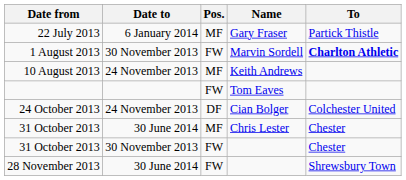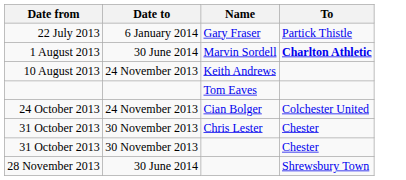 <table class="wikitable" style="text-align:center">
 <tr>
 <th>Date from</th>
 <th>Date to</th>
-<th>Pos.</th>
 <th>Name</th>
 <th>To</th>
 </tr>
 <tr>
 <td align="right">22 July 2013</td>
 <td align="right">6 January 2014</td>
-<td>MF</td>
 <td align="left"> <a href='#'>Gary Fraser</a></td>
 <td align="left"> <a href='#'>Partick Thistle</a></td>
 </tr>
 <tr>
 <td align="right">1 August 2013</td>
-<td align="right">30 November 2013</td>
-<td>FW</td>
+<td align="right">30 June 2014</td>
 <td align="left"> <a href='#'>Marvin Sordell</a></td>
 <td align="left"><strong> <a href='#'>Charlton Athletic</a></strong></td>
 </tr>
 <tr>
 <td align="right">10 August 2013</td>
 <td align="right">24 November 2013</td>
-<td>MF</td>
 <td align="left"> <a href='#'>Keith Andrews</a></td>
 <td align="left"></td>
 </tr>
 <tr>
 <td align="right"></td>
 <td align="right"></td>
-<td>FW</td>
 <td align="left"> <a href='#'>Tom Eaves</a></td>
 <td align="left"></td>
 </tr>
 <tr>
 <td align="right">24 October 2013</td>
 <td align="right">24 November 2013</td>
-<td>DF</td>
 <td align="left"> <a href='#'>Cian Bolger</a></td>
 <td align="left"> <a href='#'>Colchester United</a></td>
 </tr>
 <tr>
 <td align="right">31 October 2013</td>
-<td align="right">30 June 2014</td>
-<td>MF</td>
+<td align="right">30 November 2013</td>
 <td align="left"> <a href='#'>Chris Lester</a></td>
 <td align="left"> <a href='#'>Chester</a></td>
 </tr>
 <tr>
 <td align="right">31 October 2013</td>
 <td align="right">30 November 2013</td>
-<td>FW</td>
 <td align="left"></td>
 <td align="left"> <a href='#'>Chester</a></td>
 </tr>
 <tr>
 <td align="right">28 November 2013</td>
 <td align="right">30 June 2014</td>
-<td>FW</td>
 <td align="left"></td>
 <td align="left"> <a href='#'>Shrewsbury Town</a></td>
 </tr>
 </table>
